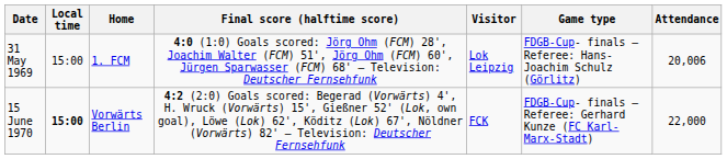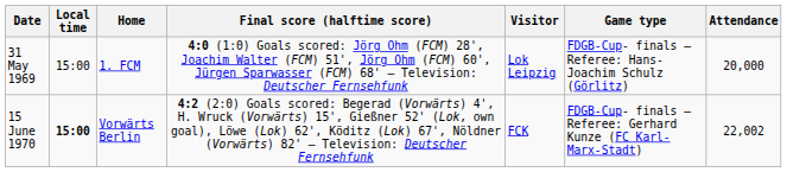 <table class="wikitable"  style="text-align:left; width:100%;">
 <tr>
 <th>Date</th>
 <th>Local time</th>
 <th>Home</th>
 <th>Final score (halftime score)</th>
 <th>Visitor</th>
 <th>Game type</th>
 <th>Attendance</th>
 </tr>
 <tr>
 <td>31 May 1969</td>
 <td style="text-align:center;">15:00</td>
 <td><a href='#'>1. FCM</a></td>
 <td style="text-align:center;"><strong>4:0</strong> (1:0) Goals scored: <a href='#'>Jörg Ohm</a> (<em>FCM</em>) 28', <a href='#'>Joachim Walter</a> (<em>FCM</em>) 51', <a href='#'>Jörg Ohm</a> (<em>FCM</em>) 60', <a href='#'>Jürgen Sparwasser</a> (<em>FCM</em>) 68' – Television: <em><a href='#'>Deutscher Fernsehfunk</a></em></td>
 <td><a href='#'>Lok Leipzig</a></td>
 <td><a href='#'>FDGB-Cup</a>- finals – Referee: Hans-Joachim Schulz (<a href='#'>Görlitz</a>)</td>
-<td style="text-align:center;">20,006</td>
+<td style="text-align:center;">20,000</td>
 </tr>
 <tr>
 <td>15 June 1970</td>
 <td style="text-align:center;"><strong>15:00</strong></td>
 <td><a href='#'>Vorwärts Berlin</a></td>
 <td style="text-align:center;"><strong>4:2</strong> (2:0) Goals scored: Begerad (<em>Vorwärts</em>) 4', H. Wruck (<em>Vorwärts</em>) 15', Gießner 52' (<em>Lok</em>, own goal), Löwe (<em>Lok</em>) 62', Köditz (<em>Lok</em>) 67', Nöldner (<em>Vorwärts</em>) 82' – Television: <em><a href='#'>Deutscher Fernsehfunk</a></em></td>
 <td><a href='#'>FCK</a></td>
 <td><a href='#'>FDGB-Cup</a>- finals – Referee: Gerhard Kunze (<a href='#'>FC Karl-Marx-Stadt</a>)</td>
-<td style="text-align:center;">22,000</td>
+<td style="text-align:center;">22,002</td>
 </tr>
 </table>
